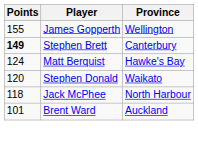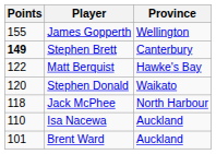 <table class="wikitable">
 <tr>
 <th>Points</th>
 <th>Player</th>
 <th>Province</th>
 </tr>
 <tr>
 <td>155</td>
 <td><a href='#'>James Gopperth</a></td>
 <td><a href='#'>Wellington</a></td>
 </tr>
 <tr>
 <td><strong>149</strong></td>
 <td><a href='#'>Stephen Brett</a></td>
 <td><a href='#'>Canterbury</a></td>
 </tr>
 <tr>
-<td>124</td>
+<td>122</td>
 <td><a href='#'>Matt Berquist</a></td>
 <td><a href='#'>Hawke's Bay</a></td>
 </tr>
 <tr>
 <td>120</td>
 <td><a href='#'>Stephen Donald</a></td>
 <td><a href='#'>Waikato</a></td>
 </tr>
 <tr>
 <td>118</td>
 <td><a href='#'>Jack McPhee</a></td>
 <td><a href='#'>North Harbour</a></td>
 </tr>
 <tr>
+<td>110</td>
+<td><a href='#'>Isa Nacewa</a></td>
+<td><a href='#'>Auckland</a></td>
+</tr>
+<tr>
 <td>101</td>
 <td><a href='#'>Brent Ward</a></td>
 <td><a href='#'>Auckland</a></td>
 </tr>
 </table>
